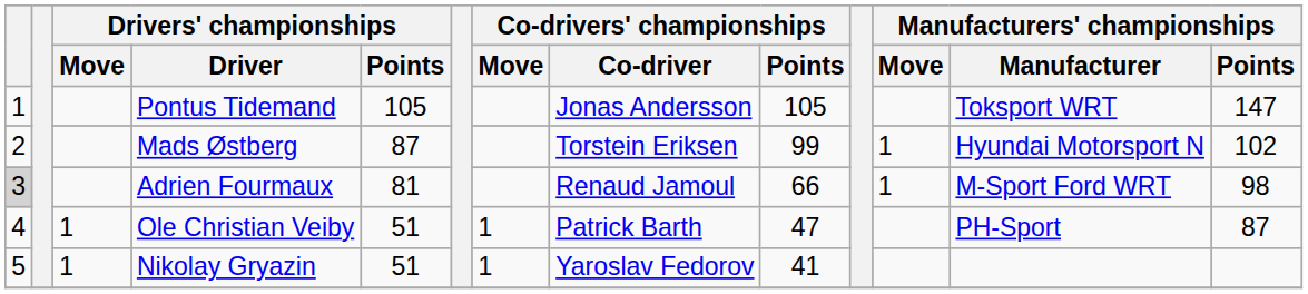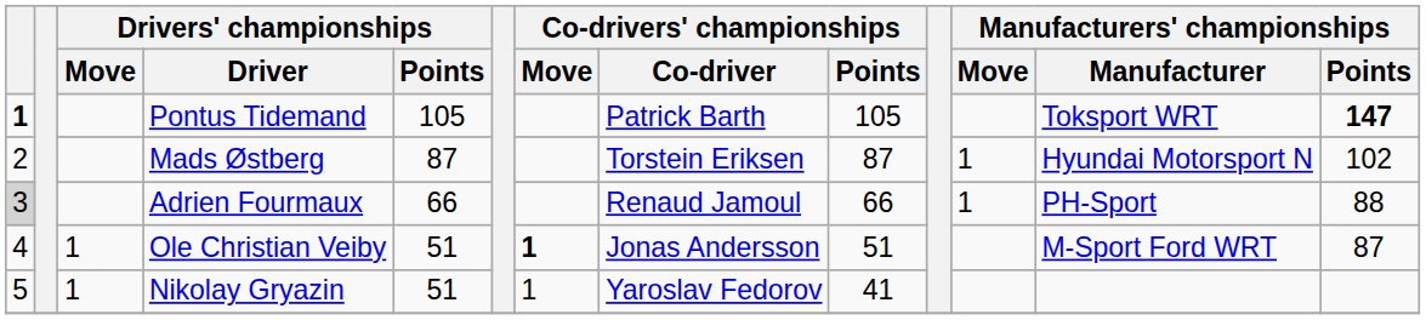 <table class="wikitable" style="font-size:85%;">
 <tr>
 <th rowspan="2"></th>
 <th rowspan="7" style="width:5px;"></th>
 <th colspan="3">Drivers' championships</th>
 <th rowspan="7" style="width:5px;"></th>
 <th colspan="3">Co-drivers' championships</th>
 <th rowspan="7" style="width:5px;"></th>
 <th colspan="3">Manufacturers' championships</th>
 </tr>
 <tr>
 <th>Move</th>
 <th>Driver</th>
 <th>Points</th>
 <th>Move</th>
 <th>Co-driver</th>
 <th>Points</th>
 <th>Move</th>
 <th>Manufacturer</th>
 <th>Points</th>
 </tr>
 <tr>
-<td align="center">1</td>
+<td align="center"><strong>1</strong></td>
 <td></td>
 <td><a href='#'>Pontus Tidemand</a></td>
 <td align="center">105</td>
 <td></td>
-<td nowrap><a href='#'>Jonas Andersson</a></td>
+<td><a href='#'>Patrick Barth</a></td>
 <td align="center">105</td>
 <td></td>
 <td><a href='#'>Toksport WRT</a></td>
-<td align="center">147</td>
+<td align="center"><strong>147</strong></td>
 </tr>
 <tr>
 <td align="center">2</td>
 <td></td>
 <td><a href='#'>Mads Østberg</a></td>
 <td align="center">87</td>
 <td></td>
 <td><a href='#'>Torstein Eriksen</a></td>
-<td align="center">99</td>
+<td align="center">87</td>
 <td> 1</td>
 <td nowrap><a href='#'>Hyundai Motorsport N</a></td>
 <td align="center">102</td>
 </tr>
 <tr>
 <td align="center" style="background: lightgrey;">3</td>
 <td></td>
 <td><a href='#'>Adrien Fourmaux</a></td>
-<td align="center">81</td>
+<td align="center">66</td>
 <td></td>
 <td><a href='#'>Renaud Jamoul</a></td>
 <td align="center">66</td>
 <td> 1</td>
-<td><a href='#'>M-Sport Ford WRT</a></td>
-<td align="center">98</td>
+<td><a href='#'>PH-Sport</a></td>
+<td align="center">88</td>
 </tr>
 <tr>
 <td align="center">4</td>
 <td> 1</td>
 <td nowrap><a href='#'>Ole Christian Veiby</a></td>
 <td align="center">51</td>
-<td> 1</td>
-<td><a href='#'>Patrick Barth</a></td>
-<td align="center">47</td>
+<td><strong> 1</strong></td>
+<td nowrap><a href='#'>Jonas Andersson</a></td>
+<td align="center">51</td>
 <td></td>
-<td><a href='#'>PH-Sport</a></td>
+<td><a href='#'>M-Sport Ford WRT</a></td>
 <td align="center">87</td>
 </tr>
 <tr>
 <td align="center">5</td>
 <td> 1</td>
 <td><a href='#'>Nikolay Gryazin</a></td>
 <td align="center">51</td>
 <td> 1</td>
 <td><a href='#'>Yaroslav Fedorov</a></td>
 <td align="center">41</td>
 <td></td>
 <td></td>
 <td></td>
 </tr>
 <tr>
 </tr>
 </table>
